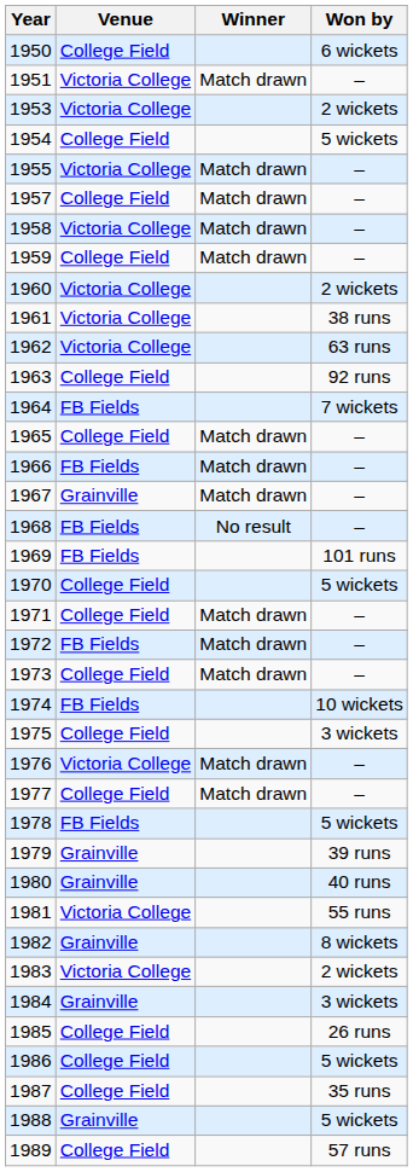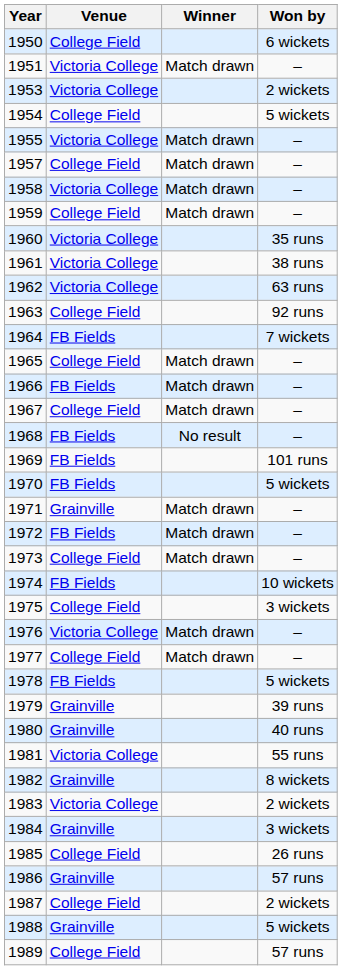 <table class="wikitable">
 <tr>
 <th>Year</th>
 <th>Venue</th>
 <th>Winner</th>
 <th>Won by</th>
 </tr>
 <tr align="center" style="background:#ddeeff">
 <td>1950</td>
 <td align=left> <a href='#'>College Field</a></td>
 <td></td>
 <td>6 wickets</td>
 </tr>
 <tr align="center">
 <td>1951</td>
 <td align=left> <a href='#'>Victoria College</a></td>
 <td>Match drawn</td>
 <td>–</td>
 </tr>
 <tr align="center" style="background:#ddeeff">
 <td>1953</td>
 <td align=left> <a href='#'>Victoria College</a></td>
 <td></td>
 <td>2 wickets</td>
 </tr>
 <tr align="center">
 <td>1954</td>
 <td align=left> <a href='#'>College Field</a></td>
 <td></td>
 <td>5 wickets</td>
 </tr>
 <tr align="center" style="background:#ddeeff">
 <td>1955</td>
 <td align=left> <a href='#'>Victoria College</a></td>
 <td>Match drawn</td>
 <td>–</td>
 </tr>
 <tr align="center">
 <td>1957</td>
 <td align=left> <a href='#'>College Field</a></td>
 <td>Match drawn</td>
 <td>–</td>
 </tr>
 <tr align="center" style="background:#ddeeff">
 <td>1958</td>
 <td align=left> <a href='#'>Victoria College</a></td>
 <td>Match drawn</td>
 <td>–</td>
 </tr>
 <tr align="center">
 <td>1959</td>
 <td align=left> <a href='#'>College Field</a></td>
 <td>Match drawn</td>
 <td>–</td>
 </tr>
 <tr align="center" style="background:#ddeeff">
 <td>1960</td>
 <td align=left> <a href='#'>Victoria College</a></td>
 <td></td>
-<td>2 wickets</td>
+<td>35 runs</td>
 </tr>
 <tr align="center">
 <td>1961</td>
 <td align=left> <a href='#'>Victoria College</a></td>
 <td></td>
 <td>38 runs</td>
 </tr>
 <tr align="center" style="background:#ddeeff">
 <td>1962</td>
 <td align=left> <a href='#'>Victoria College</a></td>
 <td></td>
 <td>63 runs</td>
 </tr>
 <tr align="center">
 <td>1963</td>
 <td align=left> <a href='#'>College Field</a></td>
 <td></td>
 <td>92 runs</td>
 </tr>
 <tr align="center" style="background:#ddeeff">
 <td>1964</td>
 <td align=left> <a href='#'>FB Fields</a></td>
 <td></td>
 <td>7 wickets</td>
 </tr>
 <tr align="center">
 <td>1965</td>
 <td align=left> <a href='#'>College Field</a></td>
 <td>Match drawn</td>
 <td>–</td>
 </tr>
 <tr align="center" style="background:#ddeeff">
 <td>1966</td>
 <td align=left> <a href='#'>FB Fields</a></td>
 <td>Match drawn</td>
 <td>–</td>
 </tr>
 <tr align="center">
 <td>1967</td>
-<td align=left> <a href='#'>Grainville</a></td>
+<td align=left> <a href='#'>College Field</a></td>
 <td>Match drawn</td>
 <td>–</td>
 </tr>
 <tr align="center" style="background:#ddeeff">
 <td>1968</td>
 <td align=left> <a href='#'>FB Fields</a></td>
 <td>No result</td>
 <td>–</td>
 </tr>
 <tr align="center">
 <td>1969</td>
 <td align=left> <a href='#'>FB Fields</a></td>
 <td></td>
 <td>101 runs</td>
 </tr>
 <tr align="center" style="background:#ddeeff">
 <td>1970</td>
-<td align=left> <a href='#'>College Field</a></td>
+<td align=left> <a href='#'>FB Fields</a></td>
 <td></td>
 <td>5 wickets</td>
 </tr>
 <tr align="center">
 <td>1971</td>
-<td align=left> <a href='#'>College Field</a></td>
+<td align=left> <a href='#'>Grainville</a></td>
 <td>Match drawn</td>
 <td>–</td>
 </tr>
 <tr align="center" style="background:#ddeeff">
 <td>1972</td>
 <td align=left> <a href='#'>FB Fields</a></td>
 <td>Match drawn</td>
 <td>–</td>
 </tr>
 <tr align="center">
 <td>1973</td>
 <td align=left> <a href='#'>College Field</a></td>
 <td>Match drawn</td>
 <td>–</td>
 </tr>
 <tr align="center" style="background:#ddeeff">
 <td>1974</td>
 <td align=left> <a href='#'>FB Fields</a></td>
 <td></td>
 <td>10 wickets</td>
 </tr>
 <tr align="center">
 <td>1975</td>
 <td align=left> <a href='#'>College Field</a></td>
 <td></td>
 <td>3 wickets</td>
 </tr>
 <tr align="center" style="background:#ddeeff">
 <td>1976</td>
 <td align=left> <a href='#'>Victoria College</a></td>
 <td>Match drawn</td>
 <td>–</td>
 </tr>
 <tr align="center">
 <td>1977</td>
 <td align=left> <a href='#'>College Field</a></td>
 <td>Match drawn</td>
 <td>–</td>
 </tr>
 <tr align="center" style="background:#ddeeff">
 <td>1978</td>
 <td align=left> <a href='#'>FB Fields</a></td>
 <td></td>
 <td>5 wickets</td>
 </tr>
 <tr align="center">
 <td>1979</td>
 <td align=left> <a href='#'>Grainville</a></td>
 <td></td>
 <td>39 runs</td>
 </tr>
 <tr align="center" style="background:#ddeeff">
 <td>1980</td>
 <td align=left> <a href='#'>Grainville</a></td>
 <td></td>
 <td>40 runs</td>
 </tr>
 <tr align="center">
 <td>1981</td>
 <td align=left> <a href='#'>Victoria College</a></td>
 <td></td>
 <td>55 runs</td>
 </tr>
 <tr align="center" style="background:#ddeeff">
 <td>1982</td>
 <td align=left> <a href='#'>Grainville</a></td>
 <td></td>
 <td>8 wickets</td>
 </tr>
 <tr align="center">
 <td>1983</td>
 <td align=left> <a href='#'>Victoria College</a></td>
 <td></td>
 <td>2 wickets</td>
 </tr>
 <tr align="center" style="background:#ddeeff">
 <td>1984</td>
 <td align=left> <a href='#'>Grainville</a></td>
 <td></td>
 <td>3 wickets</td>
 </tr>
 <tr align="center">
 <td>1985</td>
 <td align=left> <a href='#'>College Field</a></td>
 <td></td>
 <td>26 runs</td>
 </tr>
 <tr align="center" style="background:#ddeeff">
 <td>1986</td>
-<td align=left> <a href='#'>College Field</a></td>
+<td align=left> <a href='#'>Grainville</a></td>
 <td></td>
-<td>5 wickets</td>
+<td>57 runs</td>
 </tr>
 <tr align="center">
 <td>1987</td>
 <td align=left> <a href='#'>College Field</a></td>
 <td></td>
-<td>35 runs</td>
+<td>2 wickets</td>
 </tr>
 <tr align="center" style="background:#ddeeff">
 <td>1988</td>
 <td align=left> <a href='#'>Grainville</a></td>
 <td></td>
 <td>5 wickets</td>
 </tr>
 <tr align="center">
 <td>1989</td>
 <td align=left> <a href='#'>College Field</a></td>
 <td></td>
 <td>57 runs</td>
 </tr>
 </table>
